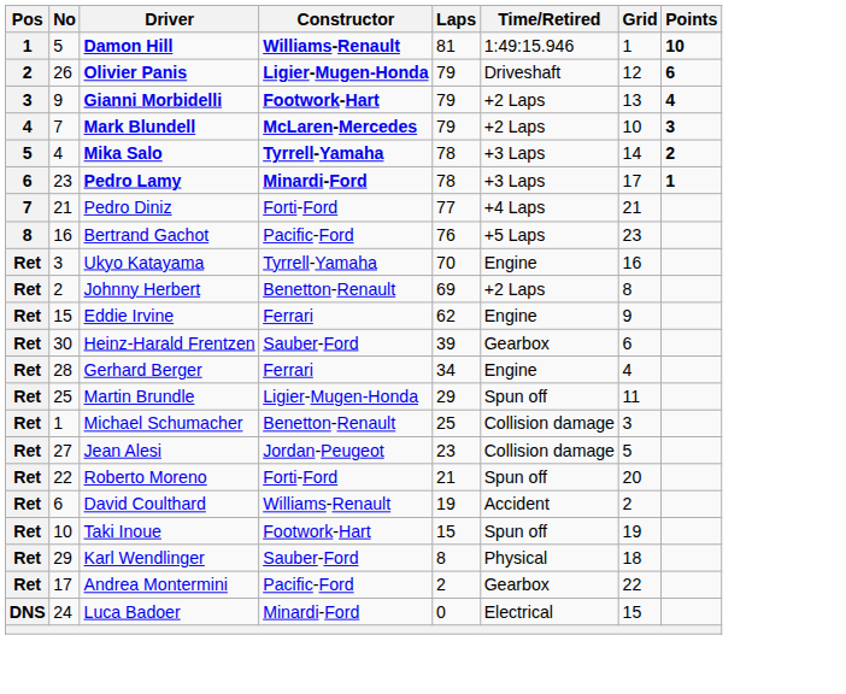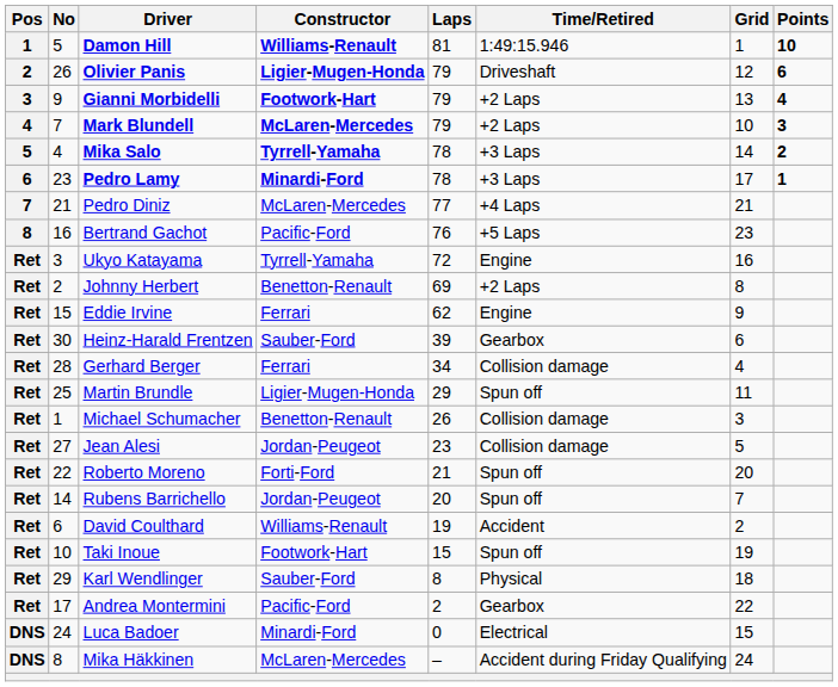 <table class="wikitable" style="font-size: 95%;">
 <tr>
 <th>Pos</th>
 <th>No</th>
 <th>Driver</th>
 <th>Constructor</th>
 <th>Laps</th>
 <th>Time/Retired</th>
 <th>Grid</th>
 <th>Points</th>
 </tr>
 <tr>
 <th>1</th>
 <td>5</td>
 <td> <strong><a href='#'>Damon Hill</a></strong></td>
 <td><strong><a href='#'>Williams</a>-<a href='#'>Renault</a></strong></td>
 <td>81</td>
 <td>1:49:15.946</td>
 <td>1</td>
 <td><strong>10</strong></td>
 </tr>
 <tr>
 <th>2</th>
 <td>26</td>
 <td> <strong><a href='#'>Olivier Panis</a></strong></td>
 <td><strong><a href='#'>Ligier</a>-<a href='#'>Mugen-Honda</a></strong></td>
 <td>79</td>
 <td>Driveshaft</td>
 <td>12</td>
 <td><strong>6</strong></td>
 </tr>
 <tr>
 <th>3</th>
 <td>9</td>
 <td> <strong><a href='#'>Gianni Morbidelli</a></strong></td>
 <td><strong><a href='#'>Footwork</a>-<a href='#'>Hart</a></strong></td>
 <td>79</td>
 <td>+2 Laps</td>
 <td>13</td>
 <td><strong>4</strong></td>
 </tr>
 <tr>
 <th>4</th>
 <td>7</td>
 <td> <strong><a href='#'>Mark Blundell</a></strong></td>
 <td><strong><a href='#'>McLaren</a>-<a href='#'>Mercedes</a></strong></td>
 <td>79</td>
 <td>+2 Laps</td>
 <td>10</td>
 <td><strong>3</strong></td>
 </tr>
 <tr>
 <th>5</th>
 <td>4</td>
 <td> <strong><a href='#'>Mika Salo</a></strong></td>
 <td><strong><a href='#'>Tyrrell</a>-<a href='#'>Yamaha</a></strong></td>
 <td>78</td>
 <td>+3 Laps</td>
 <td>14</td>
 <td><strong>2</strong></td>
 </tr>
 <tr>
 <th>6</th>
 <td>23</td>
 <td> <strong><a href='#'>Pedro Lamy</a></strong></td>
 <td><strong><a href='#'>Minardi</a>-<a href='#'>Ford</a></strong></td>
 <td>78</td>
 <td>+3 Laps</td>
 <td>17</td>
 <td><strong>1</strong></td>
 </tr>
 <tr>
 <th>7</th>
 <td>21</td>
 <td> <a href='#'>Pedro Diniz</a></td>
-<td><a href='#'>Forti</a>-<a href='#'>Ford</a></td>
+<td><a href='#'>McLaren</a>-<a href='#'>Mercedes</a></td>
 <td>77</td>
 <td>+4 Laps</td>
 <td>21</td>
 <td> </td>
 </tr>
 <tr>
 <th>8</th>
 <td>16</td>
 <td> <a href='#'>Bertrand Gachot</a></td>
 <td><a href='#'>Pacific</a>-<a href='#'>Ford</a></td>
 <td>76</td>
 <td>+5 Laps</td>
 <td>23</td>
 <td> </td>
 </tr>
 <tr>
 <th>Ret</th>
 <td>3</td>
 <td> <a href='#'>Ukyo Katayama</a></td>
 <td><a href='#'>Tyrrell</a>-<a href='#'>Yamaha</a></td>
-<td>70</td>
+<td>72</td>
 <td>Engine</td>
 <td>16</td>
 <td> </td>
 </tr>
 <tr>
 <th>Ret</th>
 <td>2</td>
 <td> <a href='#'>Johnny Herbert</a></td>
 <td><a href='#'>Benetton</a>-<a href='#'>Renault</a></td>
 <td>69</td>
 <td>+2 Laps</td>
 <td>8</td>
 <td> </td>
 </tr>
 <tr>
 <th>Ret</th>
 <td>15</td>
 <td> <a href='#'>Eddie Irvine</a></td>
 <td><a href='#'>Ferrari</a></td>
 <td>62</td>
 <td>Engine</td>
 <td>9</td>
 <td> </td>
 </tr>
 <tr>
 <th>Ret</th>
 <td>30</td>
 <td> <a href='#'>Heinz-Harald Frentzen</a></td>
 <td><a href='#'>Sauber</a>-<a href='#'>Ford</a></td>
 <td>39</td>
 <td>Gearbox</td>
 <td>6</td>
 <td> </td>
 </tr>
 <tr>
 <th>Ret</th>
 <td>28</td>
 <td> <a href='#'>Gerhard Berger</a></td>
 <td><a href='#'>Ferrari</a></td>
 <td>34</td>
-<td>Engine</td>
+<td>Collision damage</td>
 <td>4</td>
 <td> </td>
 </tr>
 <tr>
 <th>Ret</th>
 <td>25</td>
 <td> <a href='#'>Martin Brundle</a></td>
 <td><a href='#'>Ligier</a>-<a href='#'>Mugen-Honda</a></td>
 <td>29</td>
 <td>Spun off</td>
 <td>11</td>
 <td> </td>
 </tr>
 <tr>
 <th>Ret</th>
 <td>1</td>
 <td> <a href='#'>Michael Schumacher</a></td>
 <td><a href='#'>Benetton</a>-<a href='#'>Renault</a></td>
-<td>25</td>
+<td>26</td>
 <td>Collision damage</td>
 <td>3</td>
 <td> </td>
 </tr>
 <tr>
 <th>Ret</th>
 <td>27</td>
 <td> <a href='#'>Jean Alesi</a></td>
 <td><a href='#'>Jordan</a>-<a href='#'>Peugeot</a></td>
 <td>23</td>
 <td>Collision damage</td>
 <td>5</td>
 <td> </td>
 </tr>
 <tr>
 <th>Ret</th>
 <td>22</td>
 <td> <a href='#'>Roberto Moreno</a></td>
 <td><a href='#'>Forti</a>-<a href='#'>Ford</a></td>
 <td>21</td>
 <td>Spun off</td>
 <td>20</td>
+<td> </td>
+</tr>
+<tr>
+<th>Ret</th>
+<td>14</td>
+<td> <a href='#'>Rubens Barrichello</a></td>
+<td><a href='#'>Jordan</a>-<a href='#'>Peugeot</a></td>
+<td>20</td>
+<td>Spun off</td>
+<td>7</td>
 <td> </td>
 </tr>
 <tr>
 <th>Ret</th>
 <td>6</td>
 <td> <a href='#'>David Coulthard</a></td>
 <td><a href='#'>Williams</a>-<a href='#'>Renault</a></td>
 <td>19</td>
 <td>Accident</td>
 <td>2</td>
 <td> </td>
 </tr>
 <tr>
 <th>Ret</th>
 <td>10</td>
 <td> <a href='#'>Taki Inoue</a></td>
 <td><a href='#'>Footwork</a>-<a href='#'>Hart</a></td>
 <td>15</td>
 <td>Spun off</td>
 <td>19</td>
 <td> </td>
 </tr>
 <tr>
 <th>Ret</th>
 <td>29</td>
 <td> <a href='#'>Karl Wendlinger</a></td>
 <td><a href='#'>Sauber</a>-<a href='#'>Ford</a></td>
 <td>8</td>
 <td>Physical</td>
 <td>18</td>
 <td> </td>
 </tr>
 <tr>
 <th>Ret</th>
 <td>17</td>
 <td> <a href='#'>Andrea Montermini</a></td>
 <td><a href='#'>Pacific</a>-<a href='#'>Ford</a></td>
 <td>2</td>
 <td>Gearbox</td>
 <td>22</td>
 <td> </td>
 </tr>
 <tr>
 <th>DNS</th>
 <td>24</td>
 <td> <a href='#'>Luca Badoer</a></td>
 <td><a href='#'>Minardi</a>-<a href='#'>Ford</a></td>
 <td>0</td>
 <td>Electrical</td>
 <td>15</td>
 <td> </td>
 </tr>
 <tr>
+<th>DNS</th>
+<td>8</td>
+<td> <a href='#'>Mika Häkkinen</a></td>
+<td><a href='#'>McLaren</a>-<a href='#'>Mercedes</a></td>
+<td>–</td>
+<td>Accident during Friday Qualifying</td>
+<td>24</td>
+<td> </td>
+</tr>
+<tr>
 <th colspan="8"></th>
 </tr>
 </table>
